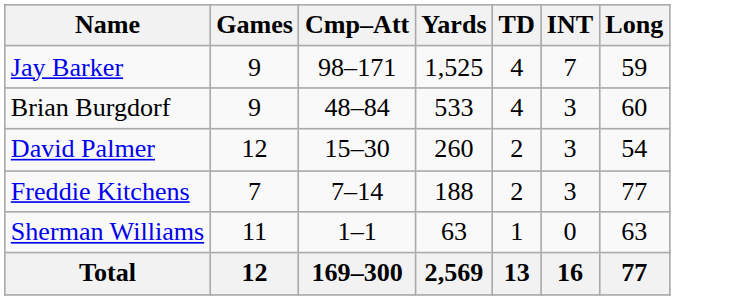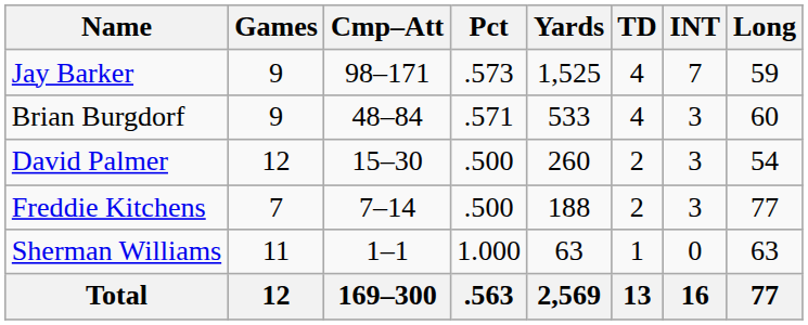 <table class=wikitable style="text-align:center;">
 <tr>
 <th>Name</th>
 <th>Games</th>
 <th>Cmp–Att</th>
+<th>Pct</th>
 <th>Yards</th>
 <th>TD</th>
 <th>INT</th>
 <th>Long</th>
 </tr>
 <tr>
 <td style="text-align:left"><a href='#'>Jay Barker</a></td>
 <td>9</td>
 <td>98–171</td>
+<td>.573</td>
 <td>1,525</td>
 <td>4</td>
 <td>7</td>
 <td>59</td>
 </tr>
 <tr>
 <td style="text-align:left">Brian Burgdorf</td>
 <td>9</td>
 <td>48–84</td>
+<td>.571</td>
 <td>533</td>
 <td>4</td>
 <td>3</td>
 <td>60</td>
 </tr>
 <tr>
 <td style="text-align:left"><a href='#'>David Palmer</a></td>
 <td>12</td>
 <td>15–30</td>
+<td>.500</td>
 <td>260</td>
 <td>2</td>
 <td>3</td>
 <td>54</td>
 </tr>
 <tr>
 <td style="text-align:left"><a href='#'>Freddie Kitchens</a></td>
 <td>7</td>
 <td>7–14</td>
+<td>.500</td>
 <td>188</td>
 <td>2</td>
 <td>3</td>
 <td>77</td>
 </tr>
 <tr>
 <td style="text-align:left"><a href='#'>Sherman Williams</a></td>
 <td>11</td>
 <td>1–1</td>
+<td>1.000</td>
 <td>63</td>
 <td>1</td>
 <td>0</td>
 <td>63</td>
 </tr>
 <tr>
 <th>Total</th>
 <th>12</th>
 <th>169–300</th>
+<th>.563</th>
 <th>2,569</th>
 <th>13</th>
 <th>16</th>
 <th>77</th>
 </tr>
 </table>
